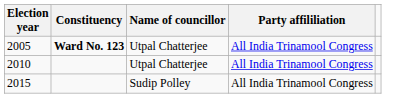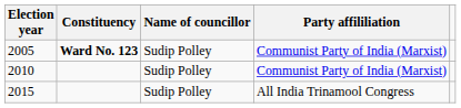 <table class="wikitable"ìÍĦĤĠčw>
 <tr>
 <th>Election<br> year</th>
 <th>Constituency</th>
 <th>Name of councillor</th>
 <th>Party affililiation</th>
 </tr>
 <tr>
 <td>2005</td>
 <td><strong>Ward No. 123</strong></td>
-<td>Utpal Chatterjee</td>
-<td><a href='#'>All India Trinamool Congress</a></td>
+<td>Sudip Polley</td>
+<td><a href='#'>Communist Party of India (Marxist)</a></td>
 <td></td>
 </tr>
 <tr>
 <td>2010</td>
 <td></td>
-<td>Utpal Chatterjee</td>
-<td><a href='#'>All India Trinamool Congress</a></td>
+<td>Sudip Polley</td>
+<td><a href='#'>Communist Party of India (Marxist)</a></td>
 <td></td>
 </tr>
 <tr>
 <td>2015</td>
 <td></td>
 <td>Sudip Polley</td>
 <td>All India Trinamool Congress</td>
 <td></td>
 </tr>
 </table>
